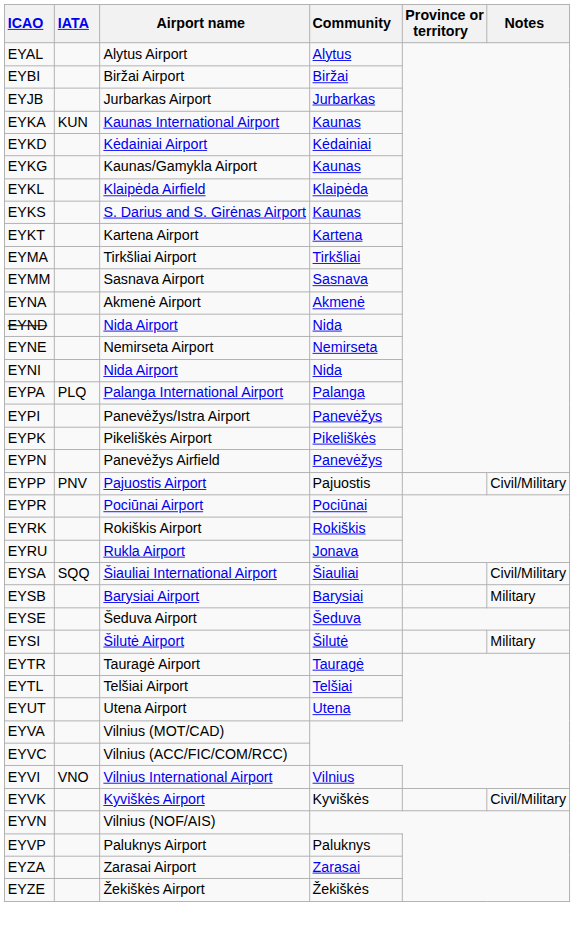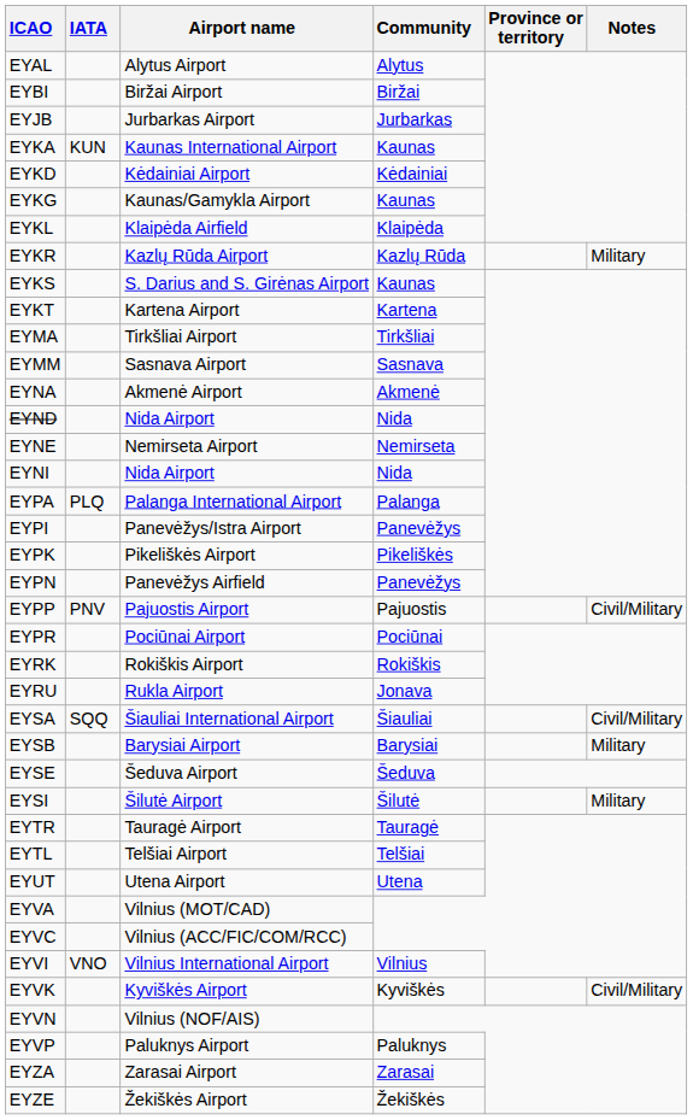 <table class="wikitable" style="width:auto;">
 <tr>
 <th width="*"><a href='#'>ICAO</a>  </th>
 <th width="*"><a href='#'>IATA</a>  </th>
 <th width="*">Airport name  </th>
 <th width="*">Community  </th>
 <th width="*">Province or<br>territory  </th>
 <th width="*">Notes  </th>
 </tr>
 <tr>
 <td>EYAL</td>
 <td></td>
 <td>Alytus Airport</td>
 <td><a href='#'>Alytus</a></td>
 </tr>
 <tr>
 <td>EYBI</td>
 <td></td>
 <td>Biržai Airport</td>
 <td><a href='#'>Biržai</a></td>
 </tr>
 <tr>
 <td>EYJB</td>
 <td></td>
 <td>Jurbarkas Airport</td>
 <td><a href='#'>Jurbarkas</a></td>
 </tr>
 <tr>
 <td>EYKA</td>
 <td>KUN</td>
 <td><a href='#'>Kaunas International Airport</a></td>
 <td><a href='#'>Kaunas</a></td>
 </tr>
 <tr>
 <td>EYKD</td>
 <td></td>
 <td><a href='#'>Kėdainiai Airport</a></td>
 <td><a href='#'>Kėdainiai</a></td>
 </tr>
 <tr>
 <td>EYKG</td>
 <td></td>
 <td>Kaunas/Gamykla Airport</td>
 <td><a href='#'>Kaunas</a></td>
 </tr>
 <tr>
 <td>EYKL</td>
 <td></td>
 <td><a href='#'>Klaipėda Airfield</a></td>
 <td><a href='#'>Klaipėda</a></td>
+</tr>
+<tr>
+<td>EYKR</td>
+<td></td>
+<td><a href='#'>Kazlų Rūda Airport</a></td>
+<td><a href='#'>Kazlų Rūda</a></td>
+<td></td>
+<td>Military</td>
 </tr>
 <tr>
 <td>EYKS</td>
 <td></td>
 <td><a href='#'>S. Darius and S. Girėnas Airport</a></td>
 <td><a href='#'>Kaunas</a></td>
 </tr>
 <tr>
 <td>EYKT</td>
 <td></td>
 <td>Kartena Airport</td>
 <td><a href='#'>Kartena</a></td>
 </tr>
 <tr>
 <td>EYMA</td>
 <td></td>
 <td>Tirkšliai Airport</td>
 <td><a href='#'>Tirkšliai</a></td>
 </tr>
 <tr>
 <td>EYMM</td>
 <td></td>
 <td>Sasnava Airport</td>
 <td><a href='#'>Sasnava</a></td>
 </tr>
 <tr>
 <td>EYNA</td>
 <td></td>
 <td>Akmenė Airport</td>
 <td><a href='#'>Akmenė</a></td>
 </tr>
 <tr>
 <td><s>EYND</s></td>
 <td></td>
 <td><a href='#'>Nida Airport</a></td>
 <td><a href='#'>Nida</a></td>
 </tr>
 <tr>
 <td>EYNE</td>
 <td></td>
 <td>Nemirseta Airport</td>
 <td><a href='#'>Nemirseta</a></td>
 </tr>
 <tr>
 <td>EYNI</td>
 <td></td>
 <td><a href='#'>Nida Airport</a></td>
 <td><a href='#'>Nida</a></td>
 </tr>
 <tr>
 <td>EYPA</td>
 <td>PLQ</td>
 <td><a href='#'>Palanga International Airport</a></td>
 <td><a href='#'>Palanga</a></td>
 </tr>
 <tr>
 <td>EYPI</td>
 <td></td>
 <td>Panevėžys/Istra Airport</td>
 <td><a href='#'>Panevėžys</a></td>
 </tr>
 <tr>
 <td>EYPK</td>
 <td></td>
 <td>Pikeliškės Airport</td>
 <td><a href='#'>Pikeliškės</a></td>
 </tr>
 <tr>
 <td>EYPN</td>
 <td></td>
 <td>Panevėžys Airfield</td>
 <td><a href='#'>Panevėžys</a></td>
 </tr>
 <tr>
 <td>EYPP</td>
 <td>PNV</td>
 <td><a href='#'>Pajuostis Airport</a></td>
 <td>Pajuostis</td>
 <td></td>
 <td>Civil/Military</td>
 </tr>
 <tr>
 <td>EYPR</td>
 <td></td>
 <td><a href='#'>Pociūnai Airport</a></td>
 <td><a href='#'>Pociūnai</a></td>
 </tr>
 <tr>
 <td>EYRK</td>
 <td></td>
 <td>Rokiškis Airport</td>
 <td><a href='#'>Rokiškis</a></td>
 </tr>
 <tr>
 <td>EYRU</td>
 <td></td>
 <td><a href='#'>Rukla Airport</a></td>
 <td><a href='#'>Jonava</a></td>
 </tr>
 <tr>
 <td>EYSA</td>
 <td>SQQ</td>
 <td><a href='#'>Šiauliai International Airport</a></td>
 <td><a href='#'>Šiauliai</a></td>
 <td></td>
 <td>Civil/Military</td>
 </tr>
 <tr>
 <td>EYSB</td>
 <td></td>
 <td><a href='#'>Barysiai Airport</a></td>
 <td><a href='#'>Barysiai</a></td>
 <td></td>
 <td>Military</td>
 </tr>
 <tr>
 <td>EYSE</td>
 <td></td>
 <td>Šeduva Airport</td>
 <td><a href='#'>Šeduva</a></td>
 </tr>
 <tr>
 <td>EYSI</td>
 <td></td>
 <td><a href='#'>Šilutė Airport</a></td>
 <td><a href='#'>Šilutė</a></td>
 <td></td>
 <td>Military</td>
 </tr>
 <tr>
 <td>EYTR</td>
 <td></td>
 <td>Tauragė Airport</td>
 <td><a href='#'>Tauragė</a></td>
 </tr>
 <tr>
 <td>EYTL</td>
 <td></td>
 <td>Telšiai Airport</td>
 <td><a href='#'>Telšiai</a></td>
 </tr>
 <tr>
 <td>EYUT</td>
 <td></td>
 <td>Utena Airport</td>
 <td><a href='#'>Utena</a></td>
 </tr>
 <tr>
 <td>EYVA</td>
 <td></td>
 <td>Vilnius (MOT/CAD)</td>
 </tr>
 <tr>
 <td>EYVC</td>
 <td></td>
 <td>Vilnius (ACC/FIC/COM/RCC)</td>
 </tr>
 <tr>
 <td>EYVI</td>
 <td>VNO</td>
 <td><a href='#'>Vilnius International Airport</a></td>
 <td><a href='#'>Vilnius</a></td>
 </tr>
 <tr>
 <td>EYVK</td>
 <td></td>
 <td><a href='#'>Kyviškės Airport</a></td>
 <td>Kyviškės</td>
 <td></td>
 <td>Civil/Military</td>
 </tr>
 <tr>
 <td>EYVN</td>
 <td></td>
 <td>Vilnius (NOF/AIS)</td>
 </tr>
 <tr>
 <td>EYVP</td>
 <td></td>
 <td>Paluknys Airport</td>
 <td>Paluknys</td>
 </tr>
 <tr>
 <td>EYZA</td>
 <td></td>
 <td>Zarasai Airport</td>
 <td><a href='#'>Zarasai</a></td>
 </tr>
 <tr>
 <td>EYZE</td>
 <td></td>
 <td>Žekiškės Airport</td>
 <td>Žekiškės</td>
 </tr>
 </table>
